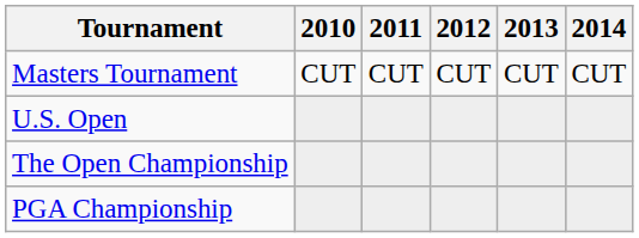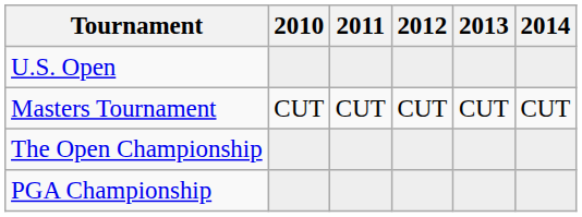 <table class="wikitable" style="font-size:95%;text-align:center;">
 <tr>
 <th>Tournament</th>
 <th>2010</th>
 <th>2011</th>
 <th>2012</th>
 <th>2013</th>
 <th>2014</th>
 </tr>
 <tr>
+<td align=left><a href='#'>U.S. Open</a></td>
+<td style="background:#eeeeee;"></td>
+<td style="background:#eeeeee;"></td>
+<td style="background:#eeeeee;"></td>
+<td style="background:#eeeeee;"></td>
+<td style="background:#eeeeee;"></td>
+</tr>
+<tr>
 <td align=left><a href='#'>Masters Tournament</a></td>
 <td>CUT</td>
 <td>CUT</td>
 <td>CUT</td>
 <td>CUT</td>
 <td>CUT</td>
-</tr>
-<tr>
-<td align=left><a href='#'>U.S. Open</a></td>
-<td style="background:#eeeeee;"></td>
-<td style="background:#eeeeee;"></td>
-<td style="background:#eeeeee;"></td>
-<td style="background:#eeeeee;"></td>
-<td style="background:#eeeeee;"></td>
 </tr>
 <tr>
 <td align=left><a href='#'>The Open Championship</a></td>
 <td style="background:#eeeeee;"></td>
 <td style="background:#eeeeee;"></td>
 <td style="background:#eeeeee;"></td>
 <td style="background:#eeeeee;"></td>
 <td style="background:#eeeeee;"></td>
 </tr>
 <tr>
 <td align=left><a href='#'>PGA Championship</a></td>
 <td style="background:#eeeeee;"></td>
 <td style="background:#eeeeee;"></td>
 <td style="background:#eeeeee;"></td>
 <td style="background:#eeeeee;"></td>
 <td style="background:#eeeeee;"></td>
 </tr>
 </table>
